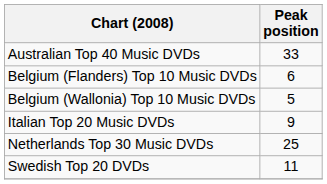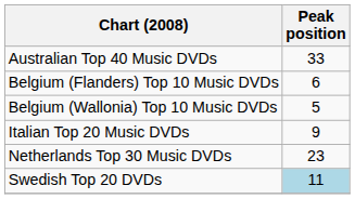 <table class="wikitable sortable" border="1">
 <tr>
 <th scope="col">Chart (2008)</th>
 <th scope="col">Peak<br>position</th>
 </tr>
 <tr>
 <td>Australian Top 40 Music DVDs</td>
 <td style="text-align:center;">33</td>
 </tr>
 <tr>
 <td>Belgium (Flanders) Top 10 Music DVDs</td>
 <td style="text-align:center;">6</td>
 </tr>
 <tr>
 <td>Belgium (Wallonia) Top 10 Music DVDs</td>
 <td style="text-align:center;">5</td>
 </tr>
 <tr>
 <td>Italian Top 20 Music DVDs</td>
 <td style="text-align:center;">9</td>
 </tr>
 <tr>
 <td>Netherlands Top 30 Music DVDs</td>
-<td style="text-align:center;">25</td>
+<td style="text-align:center;">23</td>
 </tr>
 <tr>
 <td>Swedish Top 20 DVDs</td>
-<td style="text-align:center;">11</td>
+<td style="background: lightblue; text-align:center;">11</td>
 </tr>
 <tr>
 </tr>
 </table>
